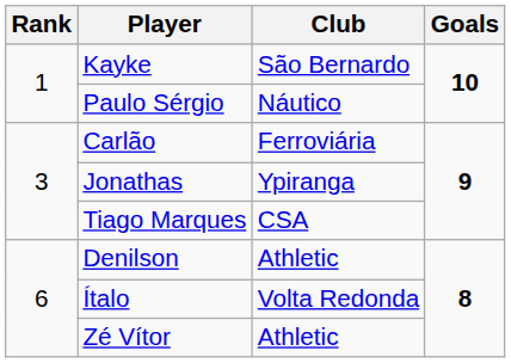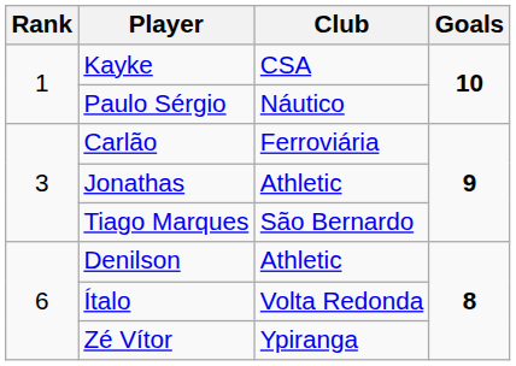 <table class=wikitable style="text-align:left">
 <tr>
 <th>Rank</th>
 <th>Player</th>
 <th>Club</th>
 <th>Goals</th>
 </tr>
 <tr>
 <td style="text-align:center" rowspan=2>1</td>
 <td> <a href='#'>Kayke</a></td>
-<td><a href='#'>São Bernardo</a></td>
+<td><a href='#'>CSA</a></td>
 <td style="text-align:center" rowspan=2><strong>10</strong></td>
 </tr>
 <tr>
 <td> <a href='#'>Paulo Sérgio</a></td>
 <td><a href='#'>Náutico</a></td>
 </tr>
 <tr>
 <td style="text-align:center" rowspan=3>3</td>
 <td> <a href='#'>Carlão</a></td>
 <td><a href='#'>Ferroviária</a></td>
 <td style="text-align:center" rowspan=3><strong>9</strong></td>
 </tr>
 <tr>
 <td> <a href='#'>Jonathas</a></td>
-<td><a href='#'>Ypiranga</a></td>
+<td><a href='#'>Athletic</a></td>
 </tr>
 <tr>
 <td> <a href='#'>Tiago Marques</a></td>
-<td><a href='#'>CSA</a></td>
+<td><a href='#'>São Bernardo</a></td>
 </tr>
 <tr>
 <td style="text-align:center" rowspan=3>6</td>
 <td> <a href='#'>Denilson</a></td>
 <td><a href='#'>Athletic</a></td>
 <td style="text-align:center" rowspan=3><strong>8</strong></td>
 </tr>
 <tr>
 <td> <a href='#'>Ítalo</a></td>
 <td><a href='#'>Volta Redonda</a></td>
 </tr>
 <tr>
 <td> <a href='#'>Zé Vítor</a></td>
-<td><a href='#'>Athletic</a></td>
+<td><a href='#'>Ypiranga</a></td>
 </tr>
 </table>
